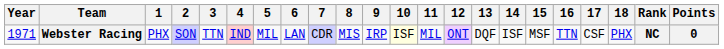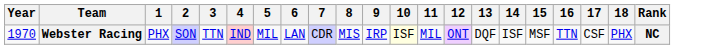 <table class="wikitable" style="text-align:center; font-size:90%">
 <tr>
 <th>Year</th>
 <th>Team</th>
 <th>1</th>
 <th>2</th>
 <th>3</th>
 <th>4</th>
 <th>5</th>
 <th>6</th>
 <th>7</th>
 <th>8</th>
 <th>9</th>
 <th>10</th>
 <th>11</th>
 <th>12</th>
 <th>13</th>
 <th>14</th>
 <th>15</th>
 <th>16</th>
 <th>17</th>
 <th>18</th>
 <th>Rank</th>
-<th>Points</th>
 </tr>
 <tr>
-<td><a href='#'>1971</a></td>
+<td><a href='#'>1970</a></td>
 <th>Webster Racing</th>
 <td><a href='#'>PHX</a></td>
 <td style="background:#CFCFFF;"><a href='#'>SON</a> <br></td>
 <td><a href='#'>TTN</a></td>
 <td style="background:#FFCFCF;"><a href='#'>IND</a><br></td>
 <td><a href='#'>MIL</a></td>
 <td><a href='#'>LAN</a></td>
 <td style="background:#CFCFFF;">CDR<br></td>
 <td><a href='#'>MIS</a></td>
 <td><a href='#'>IRP</a></td>
 <td style="background: lightyellow;">ISF</td>
 <td><a href='#'>MIL</a></td>
 <td style="background:#EFCFFF;"><a href='#'>ONT</a><br></td>
 <td>DQF</td>
 <td>ISF</td>
 <td>MSF</td>
 <td><a href='#'>TTN</a></td>
 <td>CSF</td>
 <td><a href='#'>PHX</a></td>
 <th>NC</th>
-<th>0</th>
 </tr>
 </table>
